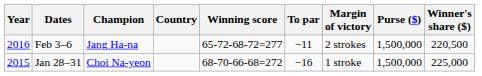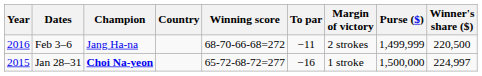 <table class="wikitable">
 <tr>
 <th>Year</th>
 <th>Dates</th>
 <th>Champion</th>
 <th>Country</th>
 <th>Winning score</th>
 <th>To par</th>
 <th>Margin<br>of victory</th>
 <th>Purse (<a href='#'>$</a>)</th>
 <th>Winner's<br>share ($)</th>
 </tr>
 <tr>
 <td><a href='#'>2016</a></td>
 <td>Feb 3–6</td>
 <td><a href='#'>Jang Ha-na</a></td>
 <td></td>
-<td align=right>65-72-68-72=277</td>
+<td align=right>68-70-66-68=272</td>
 <td align=center>−11</td>
 <td>2 strokes</td>
-<td align=center>1,500,000</td>
+<td align=center>1,499,999</td>
 <td align=center>220,500</td>
 </tr>
 <tr>
 <td><a href='#'>2015</a></td>
 <td>Jan 28–31</td>
-<td><a href='#'>Choi Na-yeon</a></td>
+<td><strong><a href='#'>Choi Na-yeon</a></strong></td>
 <td></td>
-<td align=right>68-70-66-68=272</td>
+<td align=right>65-72-68-72=277</td>
 <td align=center>−16</td>
 <td>1 stroke</td>
 <td align=center>1,500,000</td>
-<td align=center>225,000</td>
+<td align=center>224,997</td>
 </tr>
 </table>
